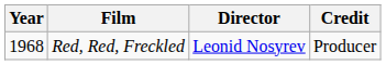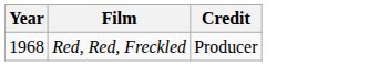 <table class="wikitable">
 <tr>
 <th>Year</th>
 <th>Film</th>
-<th>Director</th>
 <th>Credit</th>
 </tr>
 <tr>
 <td>1968</td>
 <td><em>Red, Red, Freckled</em></td>
-<td><a href='#'>Leonid Nosyrev</a></td>
 <td>Producer</td>
 </tr>
 </table>
